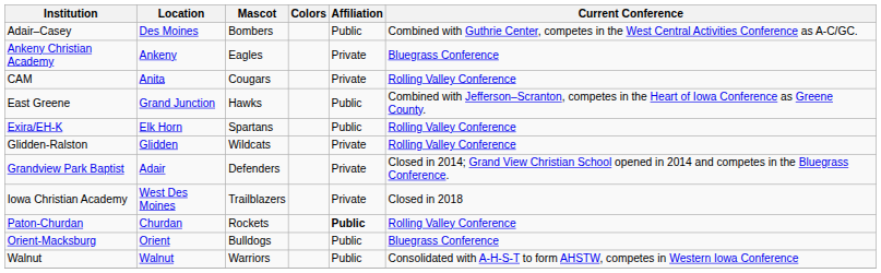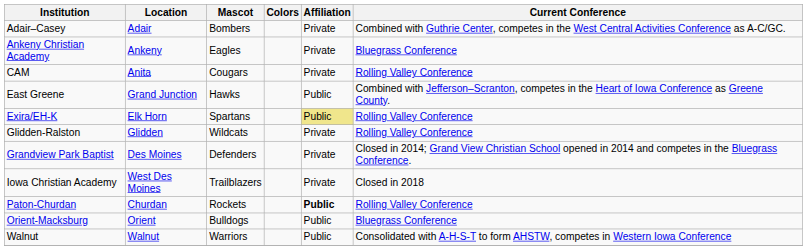 <table class="wikitable">
 <tr>
 <th>Institution</th>
 <th>Location</th>
 <th>Mascot</th>
 <th>Colors</th>
 <th>Affiliation</th>
 <th>Current Conference</th>
 </tr>
 <tr>
 <td>Adair–Casey</td>
-<td><a href='#'>Des Moines</a></td>
+<td><a href='#'>Adair</a></td>
 <td>Bombers</td>
 <td> </td>
-<td>Public</td>
+<td>Private</td>
 <td>Combined with <a href='#'>Guthrie Center</a>, competes in the <a href='#'>West Central Activities Conference</a> as A-C/GC.</td>
 </tr>
 <tr>
 <td><a href='#'>Ankeny Christian Academy</a></td>
 <td><a href='#'>Ankeny</a></td>
 <td>Eagles</td>
 <td> </td>
 <td>Private</td>
 <td><a href='#'>Bluegrass Conference</a></td>
 </tr>
 <tr>
 <td>CAM</td>
 <td><a href='#'>Anita</a></td>
 <td>Cougars</td>
 <td> </td>
 <td>Private</td>
 <td><a href='#'>Rolling Valley Conference</a></td>
 </tr>
 <tr>
 <td>East Greene</td>
 <td><a href='#'>Grand Junction</a></td>
 <td>Hawks</td>
 <td> </td>
 <td>Public</td>
 <td>Combined with <a href='#'>Jefferson–Scranton</a>, competes in the <a href='#'>Heart of Iowa Conference</a> as <a href='#'>Greene County</a>.</td>
 </tr>
 <tr>
 <td><a href='#'>Exira/EH-K</a></td>
 <td><a href='#'>Elk Horn</a></td>
 <td>Spartans</td>
 <td> </td>
-<td>Public</td>
+<td style="background: khaki;">Public</td>
 <td><a href='#'>Rolling Valley Conference</a></td>
 </tr>
 <tr>
 <td>Glidden-Ralston</td>
 <td><a href='#'>Glidden</a></td>
 <td>Wildcats</td>
 <td> </td>
 <td>Private</td>
 <td><a href='#'>Rolling Valley Conference</a></td>
 </tr>
 <tr>
 <td><a href='#'>Grandview Park Baptist</a></td>
-<td><a href='#'>Adair</a></td>
+<td><a href='#'>Des Moines</a></td>
 <td>Defenders</td>
 <td> </td>
 <td>Private</td>
 <td>Closed in 2014; <a href='#'>Grand View Christian School</a> opened in 2014 and competes in the <a href='#'>Bluegrass Conference</a>.</td>
 </tr>
 <tr>
 <td>Iowa Christian Academy</td>
 <td><a href='#'>West Des Moines</a></td>
 <td>Trailblazers</td>
 <td> </td>
 <td>Private</td>
 <td>Closed in 2018</td>
 </tr>
 <tr>
 <td><a href='#'>Paton-Churdan</a></td>
 <td><a href='#'>Churdan</a></td>
 <td>Rockets</td>
 <td> </td>
 <td><strong>Public</strong></td>
 <td><a href='#'>Rolling Valley Conference</a></td>
 </tr>
 <tr>
 <td><a href='#'>Orient-Macksburg</a></td>
 <td><a href='#'>Orient</a></td>
 <td>Bulldogs</td>
 <td> </td>
 <td>Public</td>
 <td><a href='#'>Bluegrass Conference</a></td>
 </tr>
 <tr>
 <td>Walnut</td>
 <td><a href='#'>Walnut</a></td>
 <td>Warriors</td>
 <td> </td>
 <td>Public</td>
 <td>Consolidated with <a href='#'>A-H-S-T</a> to form <a href='#'>AHSTW</a>, competes in <a href='#'>Western Iowa Conference</a></td>
 </tr>
 <tr>
 </tr>
 </table>
